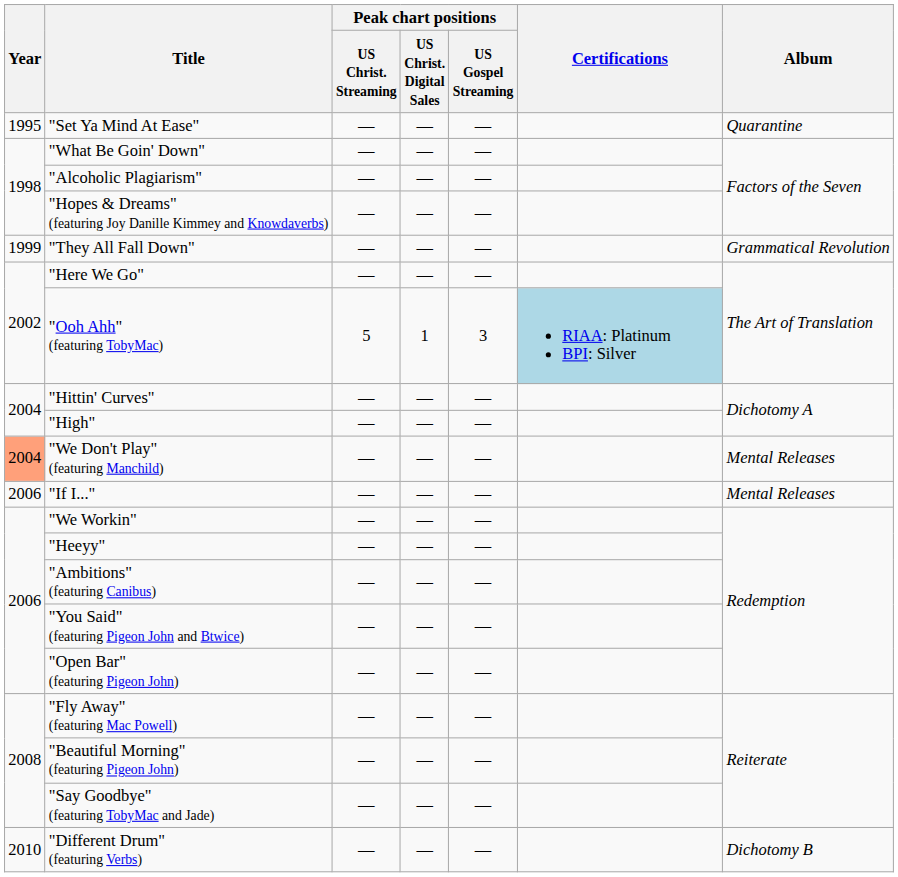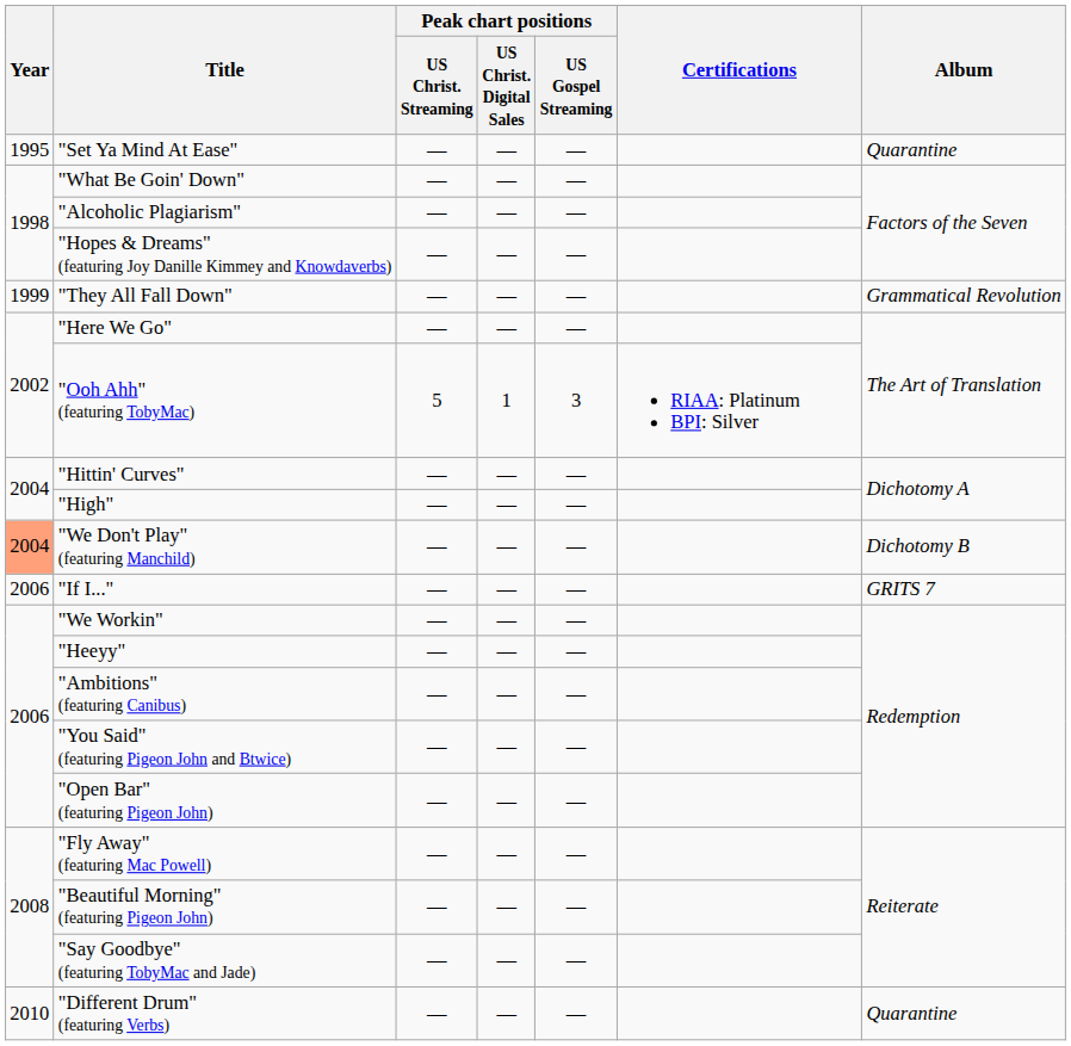 <table class="wikitable">
 <tr>
 <th rowspan="2">Year</th>
 <th rowspan="2">Title</th>
 <th colspan="3">Peak chart positions</th>
 <th scope="col" rowspan="2" style="width:12em;"><a href='#'>Certifications</a></th>
 <th rowspan="2">Album</th>
 </tr>
 <tr>
 <th style="width:33px;"><small>US<br>Christ.<br>Streaming</small></th>
 <th style="width:33px;"><small>US<br>Christ.<br>Digital<br>Sales</small></th>
 <th style="width:33px;"><small>US<br>Gospel<br>Streaming</small></th>
 </tr>
 <tr>
 <td>1995</td>
 <td>"Set Ya Mind At Ease"</td>
 <td style="text-align:center;">—</td>
 <td style="text-align:center;">—</td>
 <td style="text-align:center;">—</td>
 <td></td>
 <td><em>Quarantine</em></td>
 </tr>
 <tr>
 <td rowspan="3">1998</td>
 <td>"What Be Goin' Down"</td>
 <td style="text-align:center;">—</td>
 <td style="text-align:center;">—</td>
 <td style="text-align:center;">—</td>
 <td></td>
 <td rowspan="3"><em>Factors of the Seven</em></td>
 </tr>
 <tr>
 <td>"Alcoholic Plagiarism"</td>
 <td style="text-align:center;">—</td>
 <td style="text-align:center;">—</td>
 <td style="text-align:center;">—</td>
 <td></td>
 </tr>
 <tr>
 <td>"Hopes & Dreams" <small><br>(featuring Joy Danille Kimmey and <a href='#'>Knowdaverbs</a>)</small></td>
 <td style="text-align:center;">—</td>
 <td style="text-align:center;">—</td>
 <td style="text-align:center;">—</td>
 <td></td>
 </tr>
 <tr>
 <td>1999</td>
 <td>"They All Fall Down"</td>
 <td style="text-align:center;">—</td>
 <td style="text-align:center;">—</td>
 <td style="text-align:center;">—</td>
 <td></td>
 <td><em>Grammatical Revolution</em></td>
 </tr>
 <tr>
 <td rowspan="2">2002</td>
 <td>"Here We Go"</td>
 <td style="text-align:center;">—</td>
 <td style="text-align:center;">—</td>
 <td style="text-align:center;">—</td>
 <td></td>
 <td rowspan="2"><em>The Art of Translation</em></td>
 </tr>
 <tr>
 <td>"<a href='#'>Ooh Ahh</a>" <small><br>(featuring <a href='#'>TobyMac</a>)</small></td>
 <td style="text-align:center;">5</td>
 <td style="text-align:center;">1</td>
 <td style="text-align:center;">3</td>
-<td style="background: lightblue;"><br><ul><li><a href='#'>RIAA</a>: Platinum</li><li><a href='#'>BPI</a>: Silver</li></ul></td>
+<td><br><ul><li><a href='#'>RIAA</a>: Platinum</li><li><a href='#'>BPI</a>: Silver</li></ul></td>
 </tr>
 <tr>
 <td rowspan="2">2004</td>
 <td>"Hittin' Curves"</td>
 <td style="text-align:center;">—</td>
 <td style="text-align:center;">—</td>
 <td style="text-align:center;">—</td>
 <td></td>
 <td rowspan="2"><em>Dichotomy A</em></td>
 </tr>
 <tr>
 <td>"High"</td>
 <td style="text-align:center;">—</td>
 <td style="text-align:center;">—</td>
 <td style="text-align:center;">—</td>
 <td></td>
 </tr>
 <tr>
 <td style="background: lightsalmon;">2004</td>
 <td>"We Don't Play" <small><br>(featuring <a href='#'>Manchild</a>)</small></td>
 <td style="text-align:center;">—</td>
 <td style="text-align:center;">—</td>
 <td style="text-align:center;">—</td>
 <td></td>
-<td><em>Mental Releases</em></td>
+<td><em>Dichotomy B</em></td>
 </tr>
 <tr>
 <td>2006</td>
 <td>"If I..."</td>
 <td style="text-align:center;">—</td>
 <td style="text-align:center;">—</td>
 <td style="text-align:center;">—</td>
 <td></td>
-<td><em>Mental Releases</em></td>
+<td><em>GRITS 7</em></td>
 </tr>
 <tr>
 <td rowspan="5">2006</td>
 <td>"We Workin"</td>
 <td style="text-align:center;">—</td>
 <td style="text-align:center;">—</td>
 <td style="text-align:center;">—</td>
 <td></td>
 <td rowspan="5"><em>Redemption</em></td>
 </tr>
 <tr>
 <td>"Heeyy"</td>
 <td style="text-align:center;">—</td>
 <td style="text-align:center;">—</td>
 <td style="text-align:center;">—</td>
 <td></td>
 </tr>
 <tr>
 <td>"Ambitions" <small><br>(featuring <a href='#'>Canibus</a>)</small></td>
 <td style="text-align:center;">—</td>
 <td style="text-align:center;">—</td>
 <td style="text-align:center;">—</td>
 <td></td>
 </tr>
 <tr>
 <td>"You Said" <small><br>(featuring <a href='#'>Pigeon John</a> and <a href='#'>Btwice</a>)</small></td>
 <td style="text-align:center;">—</td>
 <td style="text-align:center;">—</td>
 <td style="text-align:center;">—</td>
 <td></td>
 </tr>
 <tr>
 <td>"Open Bar" <small><br>(featuring <a href='#'>Pigeon John</a>)</small></td>
 <td style="text-align:center;">—</td>
 <td style="text-align:center;">—</td>
 <td style="text-align:center;">—</td>
 <td></td>
 </tr>
 <tr>
 <td rowspan="3">2008</td>
 <td>"Fly Away" <small><br>(featuring <a href='#'>Mac Powell</a>)</small></td>
 <td style="text-align:center;">—</td>
 <td style="text-align:center;">—</td>
 <td style="text-align:center;">—</td>
 <td></td>
 <td rowspan="3"><em>Reiterate</em></td>
 </tr>
 <tr>
 <td>"Beautiful Morning" <small><br>(featuring <a href='#'>Pigeon John</a>)</small></td>
 <td style="text-align:center;">—</td>
 <td style="text-align:center;">—</td>
 <td style="text-align:center;">—</td>
 <td></td>
 </tr>
 <tr>
 <td>"Say Goodbye" <small><br>(featuring <a href='#'>TobyMac</a> and Jade)</small></td>
 <td style="text-align:center;">—</td>
 <td style="text-align:center;">—</td>
 <td style="text-align:center;">—</td>
 <td></td>
 </tr>
 <tr>
 <td>2010</td>
 <td>"Different Drum" <small><br>(featuring <a href='#'>Verbs</a>)</small></td>
 <td style="text-align:center;">—</td>
 <td style="text-align:center;">—</td>
 <td style="text-align:center;">—</td>
 <td></td>
-<td><em>Dichotomy B</em></td>
+<td><em>Quarantine</em></td>
 </tr>
 </table>
